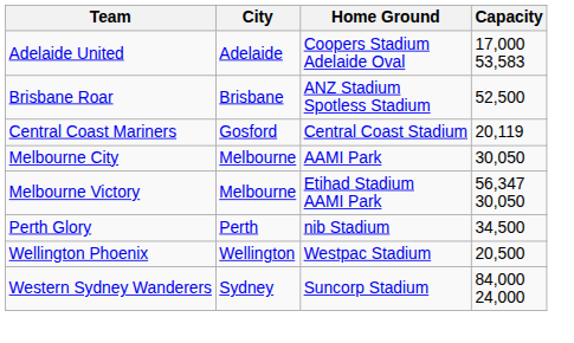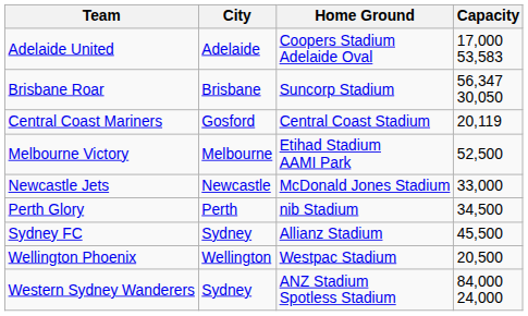 <table class="wikitable">
 <tr>
 <th>Team</th>
 <th>City</th>
 <th>Home Ground</th>
 <th>Capacity</th>
 </tr>
 <tr>
 <td><a href='#'>Adelaide United</a></td>
 <td><a href='#'>Adelaide</a></td>
 <td><a href='#'>Coopers Stadium</a><br><a href='#'>Adelaide Oval</a></td>
 <td>17,000<br>53,583</td>
 </tr>
 <tr>
 <td><a href='#'>Brisbane Roar</a></td>
 <td><a href='#'>Brisbane</a></td>
-<td><a href='#'>ANZ Stadium</a><br><a href='#'>Spotless Stadium</a></td>
-<td>52,500</td>
+<td><a href='#'>Suncorp Stadium</a></td>
+<td>56,347<br>30,050</td>
 </tr>
 <tr>
 <td><a href='#'>Central Coast Mariners</a></td>
 <td><a href='#'>Gosford</a></td>
 <td><a href='#'>Central Coast Stadium</a></td>
 <td>20,119</td>
 </tr>
 <tr>
-<td><a href='#'>Melbourne City</a></td>
-<td><a href='#'>Melbourne</a></td>
-<td><a href='#'>AAMI Park</a></td>
-<td>30,050</td>
-</tr>
-<tr>
 <td><a href='#'>Melbourne Victory</a></td>
 <td><a href='#'>Melbourne</a></td>
 <td><a href='#'>Etihad Stadium</a><br><a href='#'>AAMI Park</a></td>
-<td>56,347<br>30,050</td>
+<td>52,500</td>
+</tr>
+<tr>
+<td><a href='#'>Newcastle Jets</a></td>
+<td><a href='#'>Newcastle</a></td>
+<td><a href='#'>McDonald Jones Stadium</a></td>
+<td>33,000</td>
 </tr>
 <tr>
 <td><a href='#'>Perth Glory</a></td>
 <td><a href='#'>Perth</a></td>
 <td><a href='#'>nib Stadium</a></td>
 <td>34,500</td>
+</tr>
+<tr>
+<td><a href='#'>Sydney FC</a></td>
+<td><a href='#'>Sydney</a></td>
+<td><a href='#'>Allianz Stadium</a></td>
+<td>45,500</td>
 </tr>
 <tr>
 <td><a href='#'>Wellington Phoenix</a></td>
 <td><a href='#'>Wellington</a></td>
 <td><a href='#'>Westpac Stadium</a></td>
 <td>20,500</td>
 </tr>
 <tr>
 <td><a href='#'>Western Sydney Wanderers</a></td>
 <td><a href='#'>Sydney</a></td>
-<td><a href='#'>Suncorp Stadium</a></td>
+<td><a href='#'>ANZ Stadium</a><br><a href='#'>Spotless Stadium</a></td>
 <td>84,000<br>24,000</td>
 </tr>
 </table>
